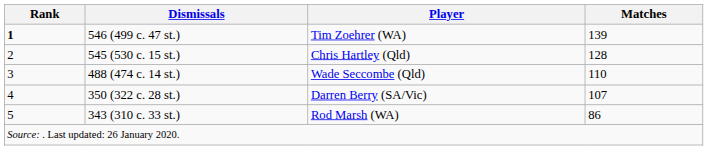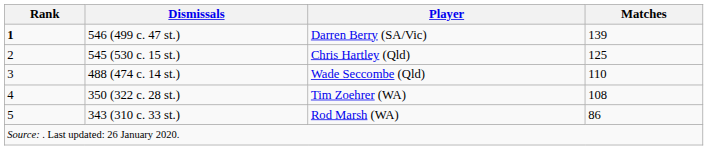 <table class="wikitable" style="width:70%;">
 <tr>
 <th>Rank</th>
 <th><a href='#'>Dismissals</a></th>
 <th><a href='#'>Player</a></th>
 <th>Matches</th>
 </tr>
 <tr>
 <td><strong>1</strong></td>
 <td>546 (499 c. 47 st.)</td>
-<td><a href='#'>Tim Zoehrer</a> (WA)</td>
+<td><a href='#'>Darren Berry</a> (SA/Vic)</td>
 <td>139</td>
 </tr>
 <tr>
 <td>2</td>
 <td>545 (530 c. 15 st.)</td>
 <td><a href='#'>Chris Hartley</a> (Qld)</td>
-<td>128</td>
+<td>125</td>
 </tr>
 <tr>
 <td>3</td>
 <td>488 (474 c. 14 st.)</td>
 <td><a href='#'>Wade Seccombe</a> (Qld)</td>
 <td>110</td>
 </tr>
 <tr>
 <td>4</td>
 <td>350 (322 c. 28 st.)</td>
-<td><a href='#'>Darren Berry</a> (SA/Vic)</td>
-<td>107</td>
+<td><a href='#'>Tim Zoehrer</a> (WA)</td>
+<td>108</td>
 </tr>
 <tr>
 <td>5</td>
 <td>343 (310 c. 33 st.)</td>
 <td><a href='#'>Rod Marsh</a> (WA)</td>
 <td>86</td>
 </tr>
 <tr>
 <td colspan=4><small><em>Source: </em>. Last updated: 26 January 2020.</small></td>
 </tr>
 </table>
